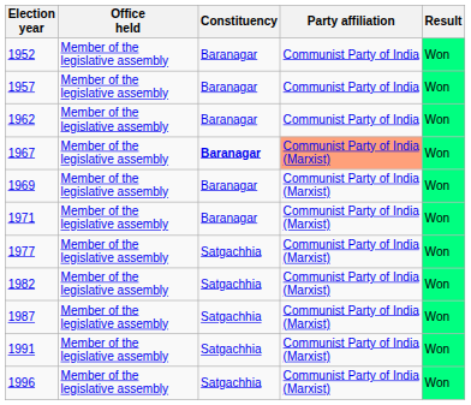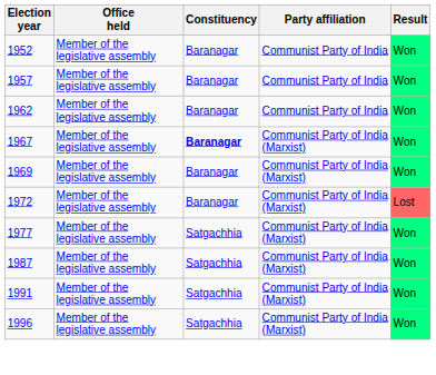 <table class="wikitable">
 <tr>
 <th>Election<br>year</th>
 <th>Office<br>held</th>
 <th>Constituency</th>
 <th>Party affiliation</th>
 <th>Result</th>
 </tr>
 <tr>
 <td><a href='#'>1952</a></td>
 <td><a href='#'>Member of the legislative assembly</a></td>
 <td><a href='#'>Baranagar</a></td>
 <td><a href='#'>Communist Party of India</a></td>
 <td style="background:#00FF80">Won</td>
 </tr>
 <tr>
 <td><a href='#'>1957</a></td>
 <td><a href='#'>Member of the legislative assembly</a></td>
 <td><a href='#'>Baranagar</a></td>
 <td><a href='#'>Communist Party of India</a></td>
 <td style="background:#00FF80">Won</td>
 </tr>
 <tr>
 <td><a href='#'>1962</a></td>
 <td><a href='#'>Member of the legislative assembly</a></td>
 <td><a href='#'>Baranagar</a></td>
 <td><a href='#'>Communist Party of India</a></td>
 <td style="background:#00FF80">Won</td>
 </tr>
 <tr>
 <td><a href='#'>1967</a></td>
 <td><a href='#'>Member of the legislative assembly</a></td>
 <td><strong><a href='#'>Baranagar</a></strong></td>
-<td style="background: lightsalmon;"><a href='#'>Communist Party of India (Marxist)</a></td>
+<td><a href='#'>Communist Party of India (Marxist)</a></td>
 <td style="background:#00FF80">Won</td>
 </tr>
 <tr>
 <td><a href='#'>1969</a></td>
 <td><a href='#'>Member of the legislative assembly</a></td>
 <td><a href='#'>Baranagar</a></td>
 <td><a href='#'>Communist Party of India (Marxist)</a></td>
 <td style="background:#00FF80">Won</td>
 </tr>
 <tr>
-<td><a href='#'>1971</a></td>
+<td><a href='#'>1972</a></td>
 <td><a href='#'>Member of the legislative assembly</a></td>
 <td><a href='#'>Baranagar</a></td>
 <td><a href='#'>Communist Party of India (Marxist)</a></td>
-<td style="background:#00FF80">Won</td>
+<td style="background:#FF6666">Lost</td>
 </tr>
 <tr>
 <td><a href='#'>1977</a></td>
-<td><a href='#'>Member of the legislative assembly</a></td>
-<td><a href='#'>Satgachhia</a></td>
-<td><a href='#'>Communist Party of India (Marxist)</a></td>
-<td style="background:#00FF80">Won</td>
-</tr>
-<tr>
-<td><a href='#'>1982</a></td>
 <td><a href='#'>Member of the legislative assembly</a></td>
 <td><a href='#'>Satgachhia</a></td>
 <td><a href='#'>Communist Party of India (Marxist)</a></td>
 <td style="background:#00FF80">Won</td>
 </tr>
 <tr>
 <td><a href='#'>1987</a></td>
 <td><a href='#'>Member of the legislative assembly</a></td>
 <td><a href='#'>Satgachhia</a></td>
 <td><a href='#'>Communist Party of India (Marxist)</a></td>
 <td style="background:#00FF80">Won</td>
 </tr>
 <tr>
 <td><a href='#'>1991</a></td>
 <td><a href='#'>Member of the legislative assembly</a></td>
 <td><a href='#'>Satgachhia</a></td>
 <td><a href='#'>Communist Party of India (Marxist)</a></td>
 <td style="background:#00FF80">Won</td>
 </tr>
 <tr>
 <td><a href='#'>1996</a></td>
 <td><a href='#'>Member of the legislative assembly</a></td>
 <td><a href='#'>Satgachhia</a></td>
 <td><a href='#'>Communist Party of India (Marxist)</a></td>
 <td style="background:#00FF80">Won</td>
 </tr>
 </table>
